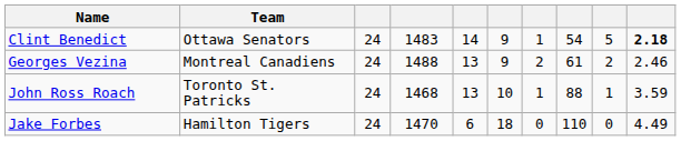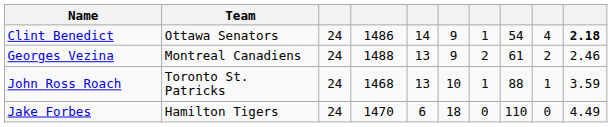 <table class="wikitable sortable">
 <tr>
 <th style="width:12em" class="unsortable">Name</th>
 <th style="width:12em" class="unsortable">Team</th>
 <th style="width:2em"></th>
 <th style="width:4em"></th>
 <th style="width:2em"></th>
 <th style="width:2em"></th>
 <th style="width:2em"></th>
 <th style="width:2em"></th>
 <th style="width:2em"></th>
 <th style="width:3em"><a href='#'></a></th>
 </tr>
 <tr align="center">
 <td align="left"><a href='#'>Clint Benedict</a></td>
 <td align="left">Ottawa Senators</td>
 <td>24</td>
-<td>1483</td>
+<td>1486</td>
 <td>14</td>
 <td>9</td>
 <td>1</td>
 <td>54</td>
-<td>5</td>
+<td>4</td>
 <td><strong>2.18</strong></td>
 </tr>
 <tr align="center">
 <td align="left"><a href='#'>Georges Vezina</a></td>
 <td align="left">Montreal Canadiens</td>
 <td>24</td>
 <td>1488</td>
 <td>13</td>
 <td>9</td>
 <td>2</td>
 <td>61</td>
 <td>2</td>
 <td>2.46</td>
 </tr>
 <tr align="center">
 <td align="left"><a href='#'>John Ross Roach</a></td>
 <td align="left">Toronto St. Patricks</td>
 <td>24</td>
 <td>1468</td>
 <td>13</td>
 <td>10</td>
 <td>1</td>
 <td>88</td>
 <td>1</td>
 <td>3.59</td>
 </tr>
 <tr align="center">
 <td align="left"><a href='#'>Jake Forbes</a></td>
 <td align="left">Hamilton Tigers</td>
 <td>24</td>
 <td>1470</td>
 <td>6</td>
 <td>18</td>
 <td>0</td>
 <td>110</td>
 <td>0</td>
 <td>4.49</td>
 </tr>
 </table>
